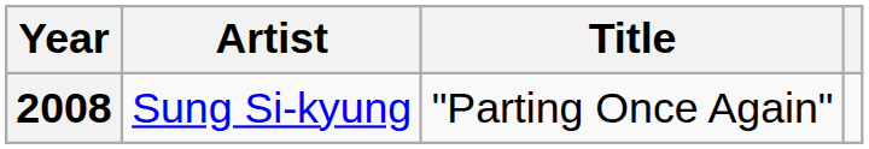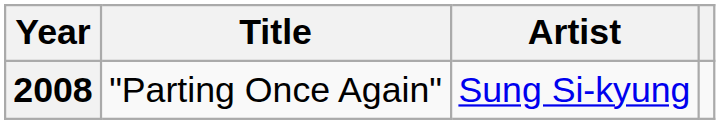 <table class="wikitable plainrowheaders sortable">
 <tr>
 <th scope="col">Year</th>
+<th scope="col">Title</th>
 <th scope="col">Artist</th>
-<th scope="col">Title</th>
 <th scope="col" class="unsortable"></th>
 </tr>
 <tr>
 <th scope="row">2008</th>
+<td>"Parting Once Again"</td>
 <td><a href='#'>Sung Si-kyung</a></td>
-<td>"Parting Once Again"</td>
 <td style="text-align:center"></td>
 </tr>
 </table>
